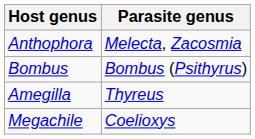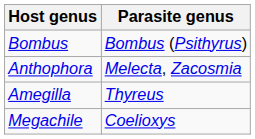 <table class="wikitable">
 <tr>
 <th>Host genus</th>
 <th>Parasite genus</th>
 </tr>
 <tr>
+<td><em><a href='#'>Bombus</a></em></td>
+<td><em><a href='#'>Bombus</a></em> (<em><a href='#'>Psithyrus</a></em>)</td>
+</tr>
+<tr>
 <td><em><a href='#'>Anthophora</a></em></td>
 <td><em><a href='#'>Melecta</a></em>, <em><a href='#'>Zacosmia</a></em></td>
-</tr>
-<tr>
-<td><em><a href='#'>Bombus</a></em></td>
-<td><em><a href='#'>Bombus</a></em> (<em><a href='#'>Psithyrus</a></em>)</td>
 </tr>
 <tr>
 <td><em><a href='#'>Amegilla</a></em></td>
 <td><em><a href='#'>Thyreus</a></em></td>
 </tr>
 <tr>
 <td><em><a href='#'>Megachile</a></em></td>
 <td><em><a href='#'>Coelioxys</a></em></td>
 </tr>
 </table>
